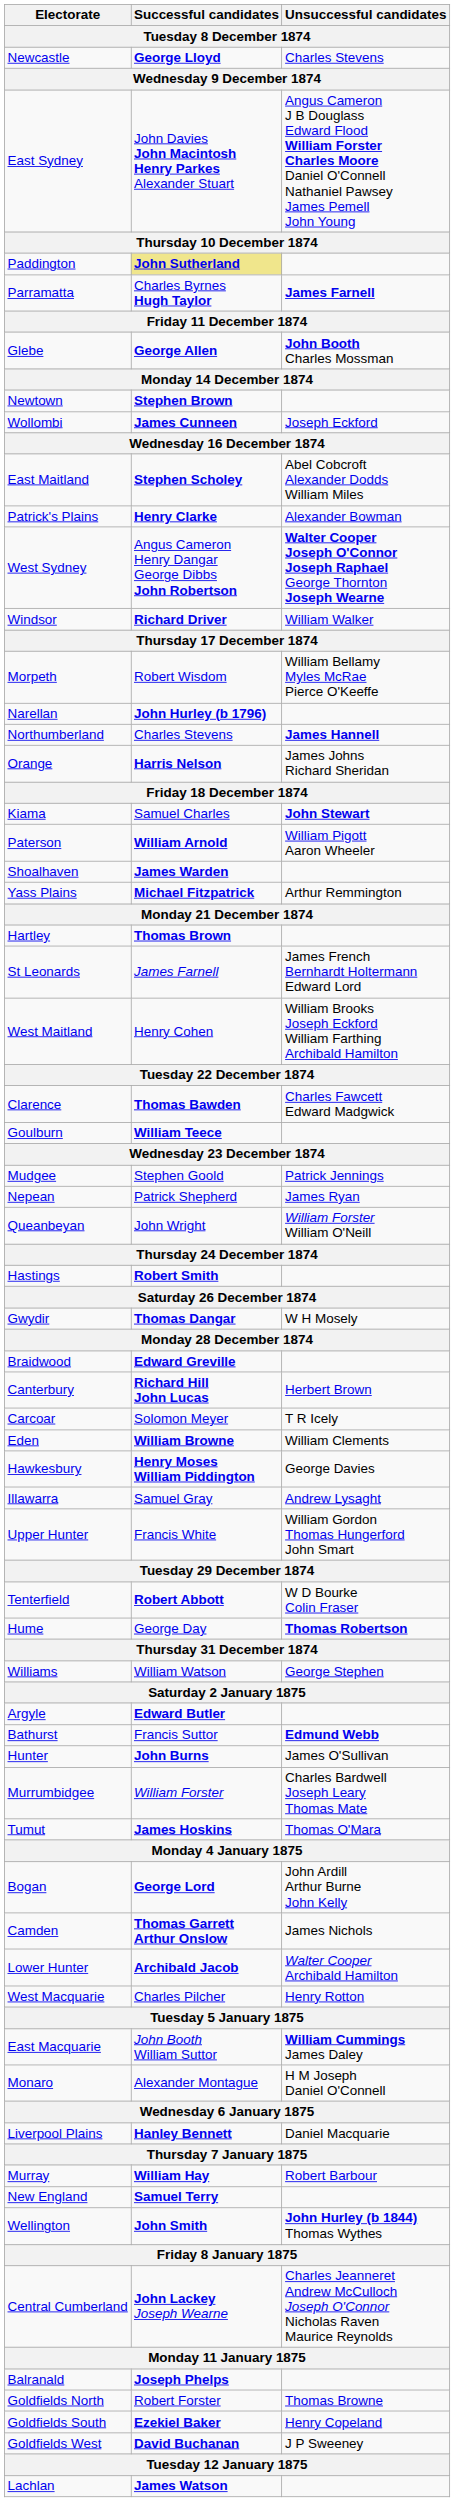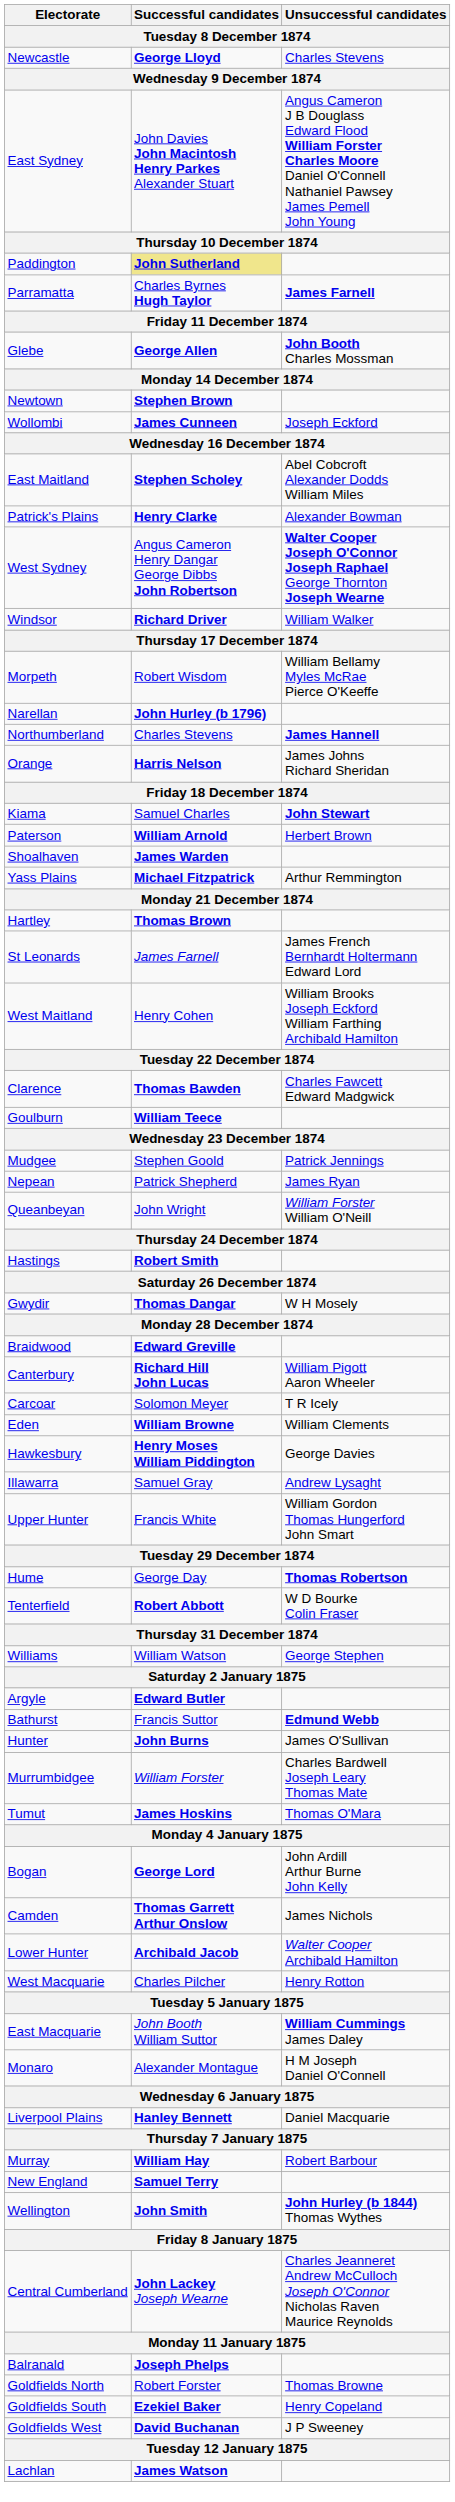 <table class="wikitable">
 <tr>
 <th>Electorate</th>
 <th>Successful candidates</th>
 <th>Unsuccessful candidates</th>
 </tr>
 <tr bgcolor="#cccccc">
 <th colspan=3>Tuesday 8 December 1874</th>
 </tr>
 <tr>
 <td><a href='#'>Newcastle</a></td>
 <td><strong><a href='#'>George Lloyd</a></strong></td>
 <td><a href='#'>Charles Stevens</a></td>
 </tr>
 <tr bgcolor="#cccccc">
 <th colspan=3>Wednesday 9 December 1874</th>
 </tr>
 <tr>
 <td><a href='#'>East Sydney</a></td>
 <td><a href='#'>John Davies</a> <br> <strong><a href='#'>John Macintosh</a></strong> <br> <strong><a href='#'>Henry Parkes</a></strong> <br> <a href='#'>Alexander Stuart</a></td>
 <td><a href='#'>Angus Cameron</a> <br> J B Douglass <br> <a href='#'>Edward Flood</a> <br> <strong><a href='#'>William Forster</a></strong> <br> <strong><a href='#'>Charles Moore</a></strong> <br> Daniel O'Connell <br> Nathaniel Pawsey <br> <a href='#'>James Pemell</a> <br> <a href='#'>John Young</a></td>
 </tr>
 <tr bgcolor="#cccccc">
 <th colspan=3>Thursday 10 December 1874</th>
 </tr>
 <tr>
 <td><a href='#'>Paddington</a></td>
 <td style="background: khaki;"><strong><a href='#'>John Sutherland</a></strong></td>
 <td></td>
 </tr>
 <tr>
 <td><a href='#'>Parramatta</a></td>
 <td><a href='#'>Charles Byrnes</a> <br> <strong><a href='#'>Hugh Taylor</a></strong></td>
 <td><strong><a href='#'>James Farnell</a></strong></td>
 </tr>
 <tr bgcolor="#cccccc">
 <th colspan=3>Friday 11 December 1874</th>
 </tr>
 <tr>
 <td><a href='#'>Glebe</a></td>
 <td><strong><a href='#'>George Allen</a></strong></td>
 <td><strong><a href='#'>John Booth</a></strong> <br> Charles Mossman</td>
 </tr>
 <tr bgcolor="#cccccc">
 <th colspan=3>Monday 14 December 1874</th>
 </tr>
 <tr>
 <td><a href='#'>Newtown</a></td>
 <td><strong><a href='#'>Stephen Brown</a></strong></td>
 <td></td>
 </tr>
 <tr>
 <td><a href='#'>Wollombi</a></td>
 <td><strong><a href='#'>James Cunneen</a></strong></td>
 <td><a href='#'>Joseph Eckford</a></td>
 </tr>
 <tr bgcolor="#cccccc">
 <th colspan=3>Wednesday 16 December 1874</th>
 </tr>
 <tr>
 <td><a href='#'>East Maitland</a></td>
 <td><strong><a href='#'>Stephen Scholey</a></strong></td>
 <td>Abel Cobcroft <br> <a href='#'>Alexander Dodds</a> <br> William Miles</td>
 </tr>
 <tr>
 <td><a href='#'>Patrick's Plains</a></td>
 <td><strong><a href='#'>Henry Clarke</a></strong></td>
 <td><a href='#'>Alexander Bowman</a></td>
 </tr>
 <tr>
 <td><a href='#'>West Sydney</a></td>
 <td><a href='#'>Angus Cameron</a> <br> <a href='#'>Henry Dangar</a> <br> <a href='#'>George Dibbs</a> <br> <strong><a href='#'>John Robertson</a></strong></td>
 <td><strong><a href='#'>Walter Cooper</a></strong> <br> <strong><a href='#'>Joseph O'Connor</a></strong> <br> <strong><a href='#'>Joseph Raphael</a></strong> <br> <a href='#'>George Thornton</a> <br> <strong><a href='#'>Joseph Wearne</a></strong></td>
 </tr>
 <tr>
 <td><a href='#'>Windsor</a></td>
 <td><strong><a href='#'>Richard Driver</a></strong></td>
 <td><a href='#'>William Walker</a></td>
 </tr>
 <tr bgcolor="#cccccc">
 <th colspan=3>Thursday 17 December 1874</th>
 </tr>
 <tr>
 <td><a href='#'>Morpeth</a></td>
 <td><a href='#'>Robert Wisdom</a></td>
 <td>William Bellamy <br> <a href='#'>Myles McRae</a> <br> Pierce O'Keeffe</td>
 </tr>
 <tr>
 <td><a href='#'>Narellan</a></td>
 <td><a href='#'><strong>John Hurley (b 1796)</strong></a></td>
 <td></td>
 </tr>
 <tr>
 <td><a href='#'>Northumberland</a></td>
 <td><a href='#'>Charles Stevens</a></td>
 <td><strong><a href='#'>James Hannell</a></strong></td>
 </tr>
 <tr>
 <td><a href='#'>Orange</a></td>
 <td><strong><a href='#'>Harris Nelson</a></strong></td>
 <td>James Johns <br> Richard Sheridan</td>
 </tr>
 <tr bgcolor="#cccccc">
 <th colspan=3>Friday 18 December 1874</th>
 </tr>
 <tr>
 <td><a href='#'>Kiama</a></td>
 <td><a href='#'>Samuel Charles</a></td>
 <td><strong><a href='#'>John Stewart</a></strong></td>
 </tr>
 <tr>
 <td><a href='#'>Paterson</a></td>
 <td><strong><a href='#'>William Arnold</a></strong></td>
-<td><a href='#'>William Pigott</a> <br> Aaron Wheeler</td>
+<td><a href='#'>Herbert Brown</a></td>
 </tr>
 <tr>
 <td><a href='#'>Shoalhaven</a></td>
 <td><strong><a href='#'>James Warden</a></strong></td>
 <td></td>
 </tr>
 <tr>
 <td><a href='#'>Yass Plains</a></td>
 <td><strong><a href='#'>Michael Fitzpatrick</a></strong></td>
 <td>Arthur Remmington</td>
 </tr>
 <tr bgcolor="#cccccc">
 <th colspan=3>Monday 21 December 1874</th>
 </tr>
 <tr>
 <td><a href='#'>Hartley</a></td>
 <td><strong><a href='#'>Thomas Brown</a></strong></td>
 <td></td>
 </tr>
 <tr>
 <td><a href='#'>St Leonards</a></td>
 <td><em><a href='#'>James Farnell</a></em></td>
 <td>James French <br> <a href='#'>Bernhardt Holtermann</a> <br> Edward Lord</td>
 </tr>
 <tr>
 <td><a href='#'>West Maitland</a></td>
 <td><a href='#'>Henry Cohen</a></td>
 <td>William Brooks <br> <a href='#'>Joseph Eckford</a> <br> William Farthing <br> <a href='#'>Archibald Hamilton</a></td>
 </tr>
 <tr bgcolor="#cccccc">
 <th colspan=3>Tuesday 22 December 1874</th>
 </tr>
 <tr>
 <td><a href='#'>Clarence</a></td>
 <td><strong><a href='#'>Thomas Bawden</a></strong></td>
 <td><a href='#'>Charles Fawcett</a> <br> Edward Madgwick</td>
 </tr>
 <tr>
 <td><a href='#'>Goulburn</a></td>
 <td><strong><a href='#'>William Teece</a></strong></td>
 <td></td>
 </tr>
 <tr bgcolor="#cccccc">
 <th colspan=3>Wednesday 23 December 1874</th>
 </tr>
 <tr>
 <td><a href='#'>Mudgee</a></td>
 <td><a href='#'>Stephen Goold</a></td>
 <td><a href='#'>Patrick Jennings</a></td>
 </tr>
 <tr>
 <td><a href='#'>Nepean</a></td>
 <td><a href='#'>Patrick Shepherd</a></td>
 <td><a href='#'>James Ryan</a></td>
 </tr>
 <tr>
 <td><a href='#'>Queanbeyan</a></td>
 <td><a href='#'>John Wright</a></td>
 <td><em><a href='#'>William Forster</a></em> <br> William O'Neill</td>
 </tr>
 <tr bgcolor="#cccccc">
 <th colspan=3>Thursday 24 December 1874</th>
 </tr>
 <tr>
 <td><a href='#'>Hastings</a></td>
 <td><strong><a href='#'>Robert Smith</a></strong></td>
 <td></td>
 </tr>
 <tr bgcolor="#cccccc">
 <th colspan=3>Saturday 26 December 1874</th>
 </tr>
 <tr>
 <td><a href='#'>Gwydir</a></td>
 <td><strong><a href='#'>Thomas Dangar</a></strong></td>
 <td>W H Mosely</td>
 </tr>
 <tr bgcolor="#cccccc">
 <th colspan=3>Monday 28 December 1874</th>
 </tr>
 <tr>
 <td><a href='#'>Braidwood</a></td>
 <td><strong><a href='#'>Edward Greville</a></strong></td>
 <td></td>
 </tr>
 <tr>
 <td><a href='#'>Canterbury</a></td>
 <td><strong><a href='#'>Richard Hill</a></strong> <br> <strong><a href='#'>John Lucas</a></strong></td>
-<td><a href='#'>Herbert Brown</a></td>
+<td><a href='#'>William Pigott</a> <br> Aaron Wheeler</td>
 </tr>
 <tr>
 <td><a href='#'>Carcoar</a></td>
 <td><a href='#'>Solomon Meyer</a></td>
 <td>T R Icely</td>
 </tr>
 <tr>
 <td><a href='#'>Eden</a></td>
 <td><strong><a href='#'>William Browne</a></strong></td>
 <td>William Clements</td>
 </tr>
 <tr>
 <td><a href='#'>Hawkesbury</a></td>
 <td><strong><a href='#'>Henry Moses</a></strong> <br> <strong><a href='#'>William Piddington</a></strong></td>
 <td>George Davies</td>
 </tr>
 <tr>
 <td><a href='#'>Illawarra</a></td>
 <td><a href='#'>Samuel Gray</a></td>
 <td><a href='#'>Andrew Lysaght</a></td>
 </tr>
 <tr>
 <td><a href='#'>Upper Hunter</a></td>
 <td><a href='#'>Francis White</a></td>
 <td>William Gordon <br> <a href='#'>Thomas Hungerford</a> <br> John Smart</td>
 </tr>
 <tr bgcolor="#cccccc">
 <th colspan=3>Tuesday 29 December 1874</th>
 </tr>
 <tr>
+<td><a href='#'>Hume</a></td>
+<td><a href='#'>George Day</a></td>
+<td><strong><a href='#'>Thomas Robertson</a></strong></td>
+</tr>
+<tr>
 <td><a href='#'>Tenterfield</a></td>
 <td><strong><a href='#'>Robert Abbott</a></strong></td>
 <td>W D Bourke <br> <a href='#'>Colin Fraser</a></td>
-</tr>
-<tr>
-<td><a href='#'>Hume</a></td>
-<td><a href='#'>George Day</a></td>
-<td><strong><a href='#'>Thomas Robertson</a></strong></td>
 </tr>
 <tr bgcolor="#cccccc">
 <th colspan=3>Thursday 31 December 1874</th>
 </tr>
 <tr>
 <td><a href='#'>Williams</a></td>
 <td><a href='#'>William Watson</a></td>
 <td><a href='#'>George Stephen</a></td>
 </tr>
 <tr bgcolor="#cccccc">
 <th colspan=3>Saturday 2 January 1875</th>
 </tr>
 <tr>
 <td><a href='#'>Argyle</a></td>
 <td><strong><a href='#'>Edward Butler</a></strong></td>
 <td></td>
 </tr>
 <tr>
 <td><a href='#'>Bathurst</a></td>
 <td><a href='#'>Francis Suttor</a></td>
 <td><strong><a href='#'>Edmund Webb</a></strong></td>
 </tr>
 <tr>
 <td><a href='#'>Hunter</a></td>
 <td><strong><a href='#'>John Burns</a></strong></td>
 <td>James O'Sullivan</td>
 </tr>
 <tr>
 <td><a href='#'>Murrumbidgee</a></td>
 <td><em><a href='#'>William Forster</a></em></td>
 <td>Charles Bardwell <br> <a href='#'>Joseph Leary</a> <br> <a href='#'>Thomas Mate</a></td>
 </tr>
 <tr>
 <td><a href='#'>Tumut</a></td>
 <td><strong><a href='#'>James Hoskins</a></strong></td>
 <td><a href='#'>Thomas O'Mara</a></td>
 </tr>
 <tr bgcolor="#cccccc">
 <th colspan=3>Monday 4 January 1875</th>
 </tr>
 <tr>
 <td><a href='#'>Bogan</a></td>
 <td><strong><a href='#'>George Lord</a></strong></td>
 <td>John Ardill <br> Arthur Burne <br> <a href='#'>John Kelly</a></td>
 </tr>
 <tr>
 <td><a href='#'>Camden</a></td>
 <td><strong><a href='#'>Thomas Garrett</a></strong> <br> <strong><a href='#'>Arthur Onslow</a></strong></td>
 <td>James Nichols</td>
 </tr>
 <tr>
 <td><a href='#'>Lower Hunter</a></td>
 <td><strong><a href='#'>Archibald Jacob</a></strong></td>
 <td><em><a href='#'>Walter Cooper</a></em> <br> <a href='#'>Archibald Hamilton</a></td>
 </tr>
 <tr>
 <td><a href='#'>West Macquarie</a></td>
 <td><a href='#'>Charles Pilcher</a></td>
 <td><a href='#'>Henry Rotton</a></td>
 </tr>
 <tr bgcolor="#cccccc">
 <th colspan=3>Tuesday 5 January 1875</th>
 </tr>
 <tr>
 <td><a href='#'>East Macquarie</a></td>
 <td><em><a href='#'>John Booth</a></em> <br> <a href='#'>William Suttor</a></td>
 <td><strong><a href='#'>William Cummings</a></strong> <br> James Daley</td>
 </tr>
 <tr>
 <td><a href='#'>Monaro</a></td>
 <td><a href='#'>Alexander Montague</a></td>
 <td>H M Joseph <br> Daniel O'Connell</td>
 </tr>
 <tr bgcolor="#cccccc">
 <th colspan=3>Wednesday 6 January 1875</th>
 </tr>
 <tr>
 <td><a href='#'>Liverpool Plains</a></td>
 <td><strong><a href='#'>Hanley Bennett</a></strong></td>
 <td>Daniel Macquarie</td>
 </tr>
 <tr bgcolor="#cccccc">
 <th colspan=3>Thursday 7 January 1875</th>
 </tr>
 <tr>
 <td><a href='#'>Murray</a></td>
 <td><strong><a href='#'>William Hay</a></strong></td>
 <td><a href='#'>Robert Barbour</a></td>
 </tr>
 <tr>
 <td><a href='#'>New England</a></td>
 <td><strong><a href='#'>Samuel Terry</a></strong></td>
 <td></td>
 </tr>
 <tr>
 <td><a href='#'>Wellington</a></td>
 <td><strong><a href='#'>John Smith</a></strong></td>
 <td><a href='#'><strong>John Hurley (b 1844)</strong></a> <br> Thomas Wythes</td>
 </tr>
 <tr bgcolor="#cccccc">
 <th colspan=3>Friday 8 January 1875</th>
 </tr>
 <tr>
 <td><a href='#'>Central Cumberland</a></td>
 <td><strong><a href='#'>John Lackey</a></strong> <br> <em><a href='#'>Joseph Wearne</a></em></td>
 <td><a href='#'>Charles Jeanneret</a> <br> <a href='#'>Andrew McCulloch</a> <br> <em><a href='#'>Joseph O'Connor</a></em> <br> Nicholas Raven <br> Maurice Reynolds</td>
 </tr>
 <tr bgcolor="#cccccc">
 <th colspan=3>Monday 11 January 1875</th>
 </tr>
 <tr>
 <td><a href='#'>Balranald</a></td>
 <td><strong><a href='#'>Joseph Phelps</a></strong></td>
 <td></td>
 </tr>
 <tr>
 <td><a href='#'>Goldfields North</a></td>
 <td><a href='#'>Robert Forster</a></td>
 <td><a href='#'>Thomas Browne</a></td>
 </tr>
 <tr>
 <td><a href='#'>Goldfields South</a></td>
 <td><strong><a href='#'>Ezekiel Baker</a></strong></td>
 <td><a href='#'>Henry Copeland</a></td>
 </tr>
 <tr>
 <td><a href='#'>Goldfields West</a></td>
 <td><strong><a href='#'>David Buchanan</a></strong></td>
 <td>J P Sweeney</td>
 </tr>
 <tr bgcolor="#cccccc">
 <th colspan=3>Tuesday 12 January 1875</th>
 </tr>
 <tr>
 <td><a href='#'>Lachlan</a></td>
 <td><strong><a href='#'>James Watson</a></strong></td>
 <td></td>
 </tr>
 </table>
